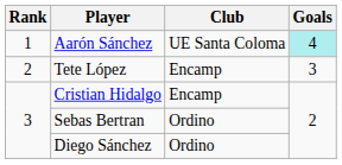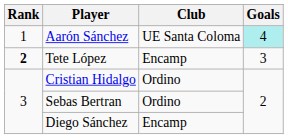 <table class="wikitable" style="text-align:center">
 <tr>
 <th>Rank</th>
 <th>Player</th>
 <th>Club</th>
 <th>Goals</th>
 </tr>
 <tr>
 <td>1</td>
 <td align="left"> <a href='#'>Aarón Sánchez</a></td>
 <td align="left">UE Santa Coloma</td>
 <td style="background: paleturquoise;">4</td>
 </tr>
 <tr>
-<td>2</td>
+<td><strong>2</strong></td>
 <td align="left"> Tete López</td>
 <td align="left">Encamp</td>
 <td>3</td>
 </tr>
 <tr>
 <td rowspan=3>3</td>
 <td align="left"> <a href='#'>Cristian Hidalgo</a></td>
-<td align="left">Encamp</td>
+<td align="left">Ordino</td>
 <td rowspan=3>2</td>
 </tr>
 <tr>
 <td align="left"> Sebas Bertran</td>
 <td align="left">Ordino</td>
 </tr>
 <tr>
 <td align="left"> Diego Sánchez</td>
-<td align="left">Ordino</td>
+<td align="left">Encamp</td>
 </tr>
 </table>
